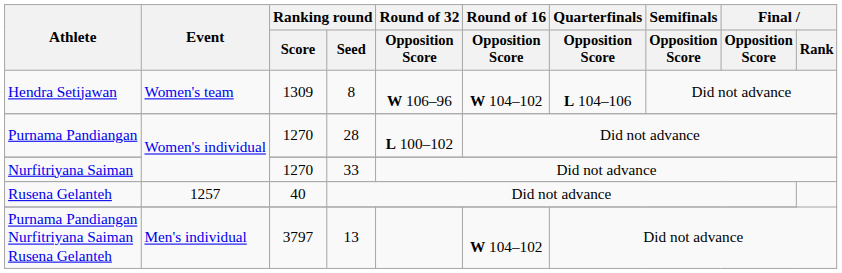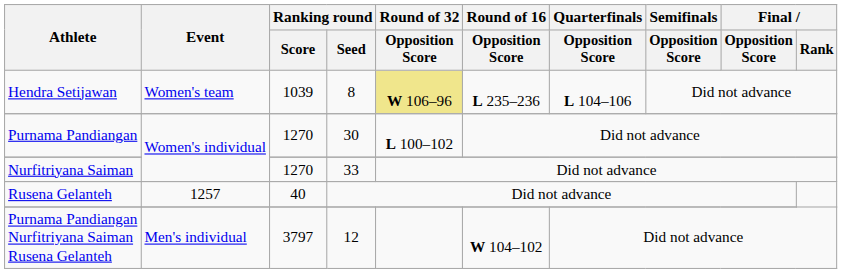 <table class="wikitable" style="font-size:90%">
 <tr>
 <th rowspan=2>Athlete</th>
 <th rowspan=2>Event</th>
 <th colspan="2">Ranking round</th>
 <th>Round of 32</th>
 <th>Round of 16</th>
 <th>Quarterfinals</th>
 <th>Semifinals</th>
 <th colspan="2">Final / </th>
 </tr>
 <tr style="font-size:95%">
 <th>Score</th>
 <th>Seed</th>
 <th>Opposition<br>Score</th>
 <th>Opposition<br>Score</th>
 <th>Opposition<br>Score</th>
 <th>Opposition<br>Score</th>
 <th>Opposition<br>Score</th>
 <th>Rank</th>
 </tr>
 <tr align=center>
 <td align=left><a href='#'>Hendra Setijawan</a></td>
 <td align=left><a href='#'>Women's team</a></td>
-<td>1309</td>
+<td>1039</td>
 <td>8</td>
-<td><br><strong>W</strong> 106–96</td>
-<td><br><strong>W</strong> 104–102</td>
+<td style="background: khaki;"><br><strong>W</strong> 106–96</td>
+<td><br><strong>L</strong> 235–236</td>
 <td><br><strong>L</strong> 104–106</td>
 <td colspan=3>Did not advance</td>
 </tr>
 <tr>
 </tr>
 <tr align=center>
 <td align=left><a href='#'>Purnama Pandiangan</a></td>
 <td align=left rowspan=3><a href='#'>Women's individual</a></td>
 <td>1270</td>
-<td>28</td>
+<td>30</td>
 <td><br><strong>L</strong> 100–102</td>
 <td colspan=5>Did not advance</td>
 </tr>
 <tr>
 </tr>
 <tr align=center>
 <td align=left><a href='#'>Nurfitriyana Saiman</a></td>
 <td>1270</td>
 <td>33</td>
 <td colspan=6>Did not advance</td>
 </tr>
 <tr>
 </tr>
 <tr align=center>
 <td align=left><a href='#'>Rusena Gelanteh</a></td>
 <td>1257</td>
 <td>40</td>
 <td colspan=6>Did not advance</td>
 </tr>
 <tr>
 </tr>
 <tr align=center>
 <td align=left><a href='#'>Purnama Pandiangan</a><br><a href='#'>Nurfitriyana Saiman</a><br><a href='#'>Rusena Gelanteh</a></td>
 <td align=left><a href='#'>Men's individual</a></td>
 <td>3797</td>
-<td>13</td>
+<td>12</td>
 <td></td>
 <td><br><strong>W</strong> 104–102</td>
 <td colspan=4>Did not advance</td>
 </tr>
 </table>
